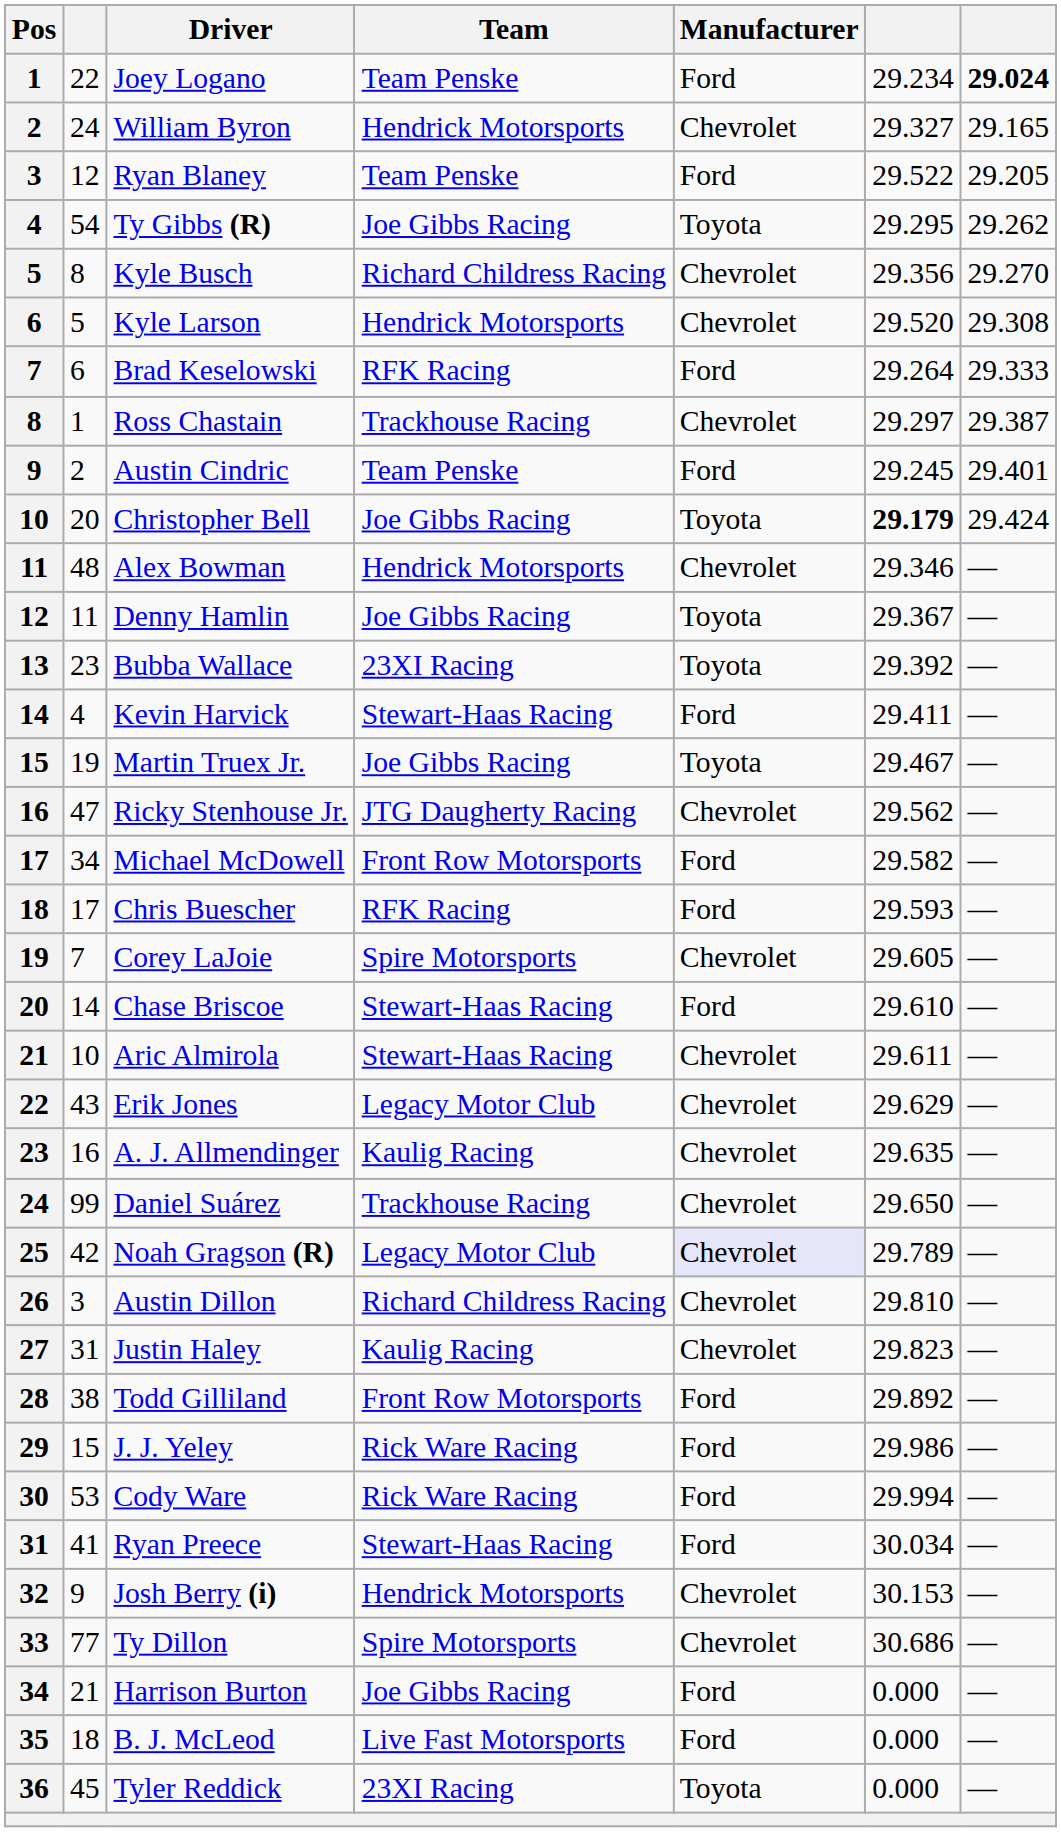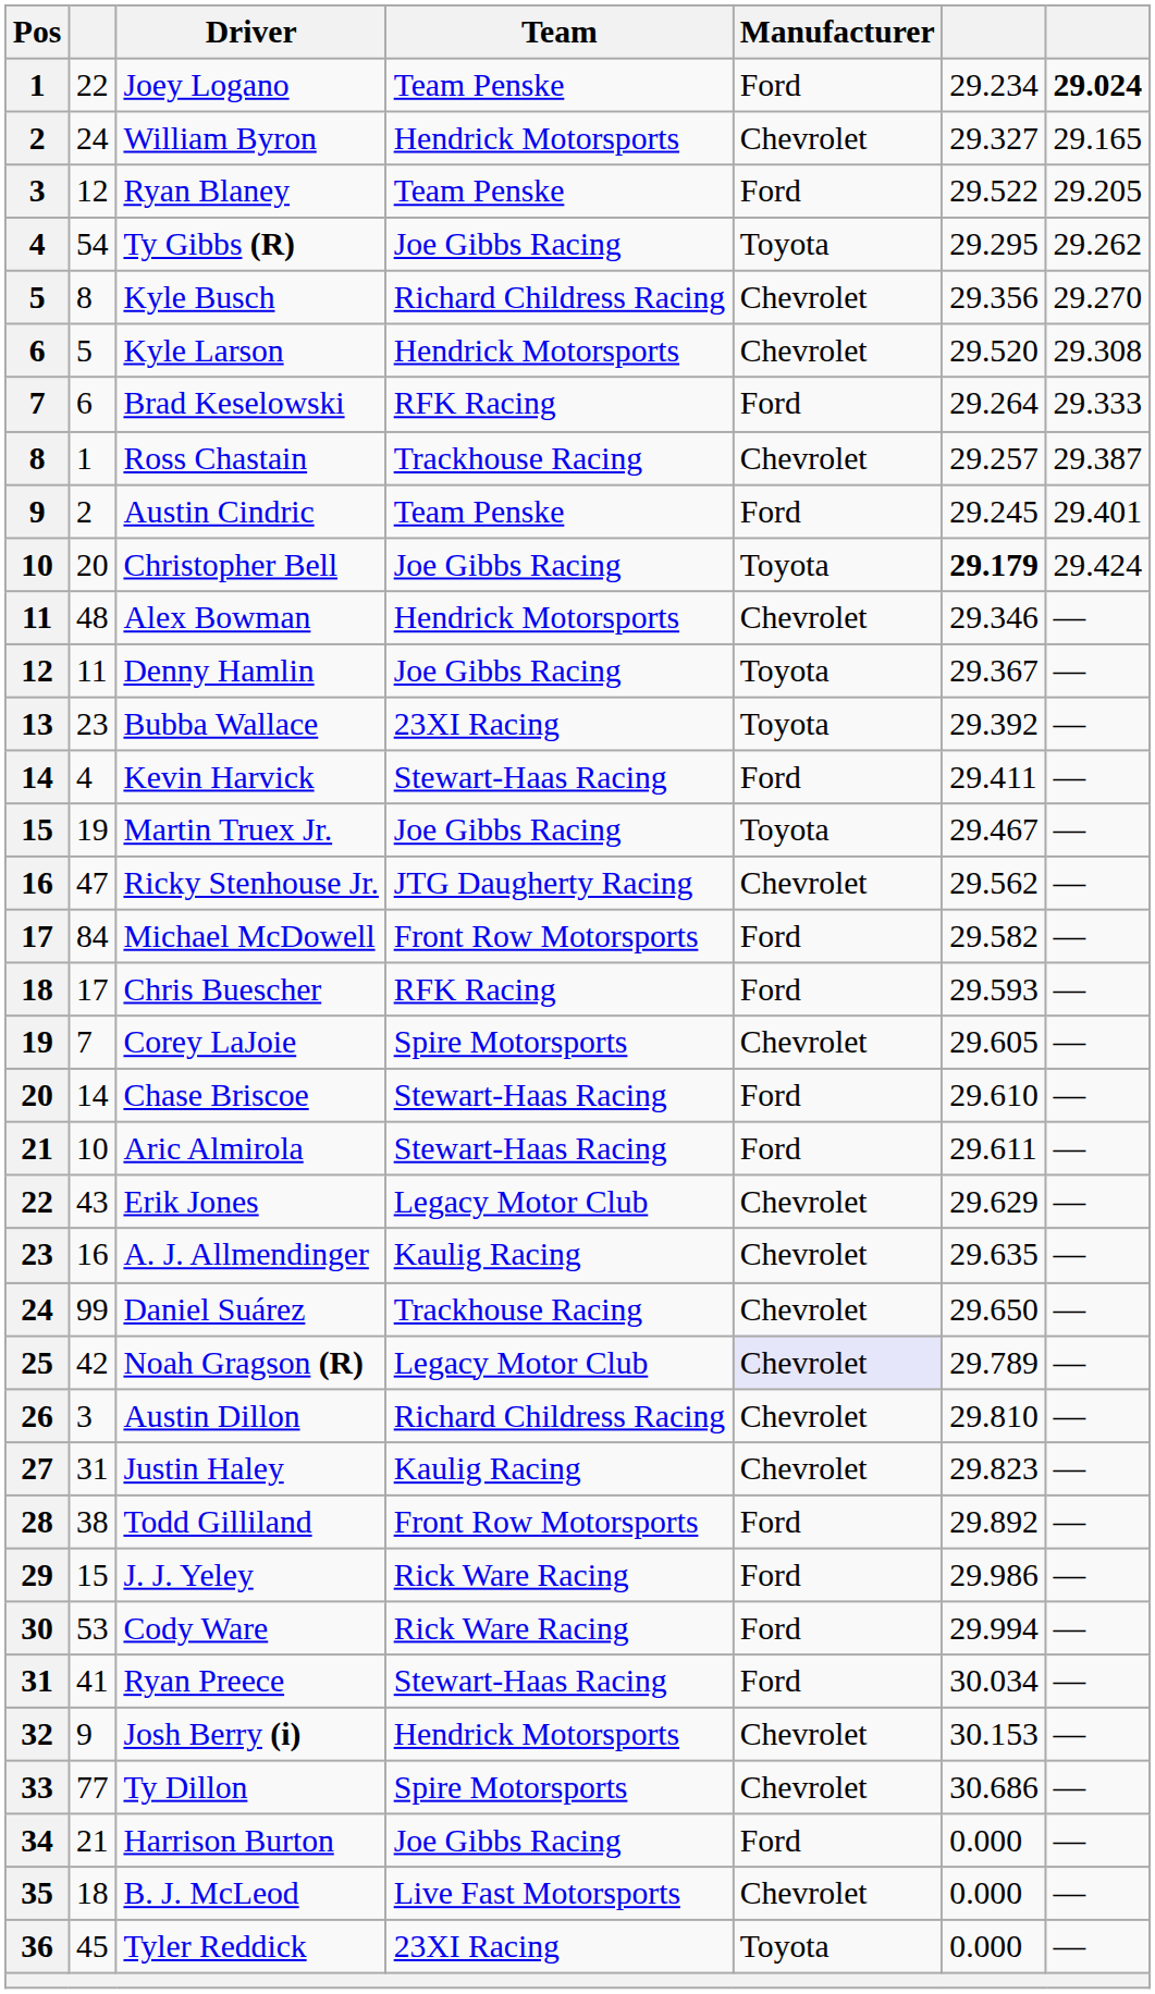 <table class="wikitable" style="font-size:95%">
 <tr>
 <th>Pos</th>
 <th></th>
 <th>Driver</th>
 <th>Team</th>
 <th>Manufacturer</th>
 <th></th>
 <th></th>
 </tr>
 <tr>
 <th>1</th>
 <td>22</td>
 <td><a href='#'>Joey Logano</a></td>
 <td><a href='#'>Team Penske</a></td>
 <td>Ford</td>
 <td>29.234</td>
 <td><strong>29.024</strong></td>
 </tr>
 <tr>
 <th>2</th>
 <td>24</td>
 <td><a href='#'>William Byron</a></td>
 <td><a href='#'>Hendrick Motorsports</a></td>
 <td>Chevrolet</td>
 <td>29.327</td>
 <td>29.165</td>
 </tr>
 <tr>
 <th>3</th>
 <td>12</td>
 <td><a href='#'>Ryan Blaney</a></td>
 <td><a href='#'>Team Penske</a></td>
 <td>Ford</td>
 <td>29.522</td>
 <td>29.205</td>
 </tr>
 <tr>
 <th>4</th>
 <td>54</td>
 <td><a href='#'>Ty Gibbs</a> <strong>(R)</strong></td>
 <td><a href='#'>Joe Gibbs Racing</a></td>
 <td>Toyota</td>
 <td>29.295</td>
 <td>29.262</td>
 </tr>
 <tr>
 <th>5</th>
 <td>8</td>
 <td><a href='#'>Kyle Busch</a></td>
 <td><a href='#'>Richard Childress Racing</a></td>
 <td>Chevrolet</td>
 <td>29.356</td>
 <td>29.270</td>
 </tr>
 <tr>
 <th>6</th>
 <td>5</td>
 <td><a href='#'>Kyle Larson</a></td>
 <td><a href='#'>Hendrick Motorsports</a></td>
 <td>Chevrolet</td>
 <td>29.520</td>
 <td>29.308</td>
 </tr>
 <tr>
 <th>7</th>
 <td>6</td>
 <td><a href='#'>Brad Keselowski</a></td>
 <td><a href='#'>RFK Racing</a></td>
 <td>Ford</td>
 <td>29.264</td>
 <td>29.333</td>
 </tr>
 <tr>
 <th>8</th>
 <td>1</td>
 <td><a href='#'>Ross Chastain</a></td>
 <td><a href='#'>Trackhouse Racing</a></td>
 <td>Chevrolet</td>
-<td>29.297</td>
+<td>29.257</td>
 <td>29.387</td>
 </tr>
 <tr>
 <th>9</th>
 <td>2</td>
 <td><a href='#'>Austin Cindric</a></td>
 <td><a href='#'>Team Penske</a></td>
 <td>Ford</td>
 <td>29.245</td>
 <td>29.401</td>
 </tr>
 <tr>
 <th>10</th>
 <td>20</td>
 <td><a href='#'>Christopher Bell</a></td>
 <td><a href='#'>Joe Gibbs Racing</a></td>
 <td>Toyota</td>
 <td><strong>29.179</strong></td>
 <td>29.424</td>
 </tr>
 <tr>
 <th>11</th>
 <td>48</td>
 <td><a href='#'>Alex Bowman</a></td>
 <td><a href='#'>Hendrick Motorsports</a></td>
 <td>Chevrolet</td>
 <td>29.346</td>
 <td>—</td>
 </tr>
 <tr>
 <th>12</th>
 <td>11</td>
 <td><a href='#'>Denny Hamlin</a></td>
 <td><a href='#'>Joe Gibbs Racing</a></td>
 <td>Toyota</td>
 <td>29.367</td>
 <td>—</td>
 </tr>
 <tr>
 <th>13</th>
 <td>23</td>
 <td><a href='#'>Bubba Wallace</a></td>
 <td><a href='#'>23XI Racing</a></td>
 <td>Toyota</td>
 <td>29.392</td>
 <td>—</td>
 </tr>
 <tr>
 <th>14</th>
 <td>4</td>
 <td><a href='#'>Kevin Harvick</a></td>
 <td><a href='#'>Stewart-Haas Racing</a></td>
 <td>Ford</td>
 <td>29.411</td>
 <td>—</td>
 </tr>
 <tr>
 <th>15</th>
 <td>19</td>
 <td><a href='#'>Martin Truex Jr.</a></td>
 <td><a href='#'>Joe Gibbs Racing</a></td>
 <td>Toyota</td>
 <td>29.467</td>
 <td>—</td>
 </tr>
 <tr>
 <th>16</th>
 <td>47</td>
 <td><a href='#'>Ricky Stenhouse Jr.</a></td>
 <td><a href='#'>JTG Daugherty Racing</a></td>
 <td>Chevrolet</td>
 <td>29.562</td>
 <td>—</td>
 </tr>
 <tr>
 <th>17</th>
-<td>34</td>
+<td>84</td>
 <td><a href='#'>Michael McDowell</a></td>
 <td><a href='#'>Front Row Motorsports</a></td>
 <td>Ford</td>
 <td>29.582</td>
 <td>—</td>
 </tr>
 <tr>
 <th>18</th>
 <td>17</td>
 <td><a href='#'>Chris Buescher</a></td>
 <td><a href='#'>RFK Racing</a></td>
 <td>Ford</td>
 <td>29.593</td>
 <td>—</td>
 </tr>
 <tr>
 <th>19</th>
 <td>7</td>
 <td><a href='#'>Corey LaJoie</a></td>
 <td><a href='#'>Spire Motorsports</a></td>
 <td>Chevrolet</td>
 <td>29.605</td>
 <td>—</td>
 </tr>
 <tr>
 <th>20</th>
 <td>14</td>
 <td><a href='#'>Chase Briscoe</a></td>
 <td><a href='#'>Stewart-Haas Racing</a></td>
 <td>Ford</td>
 <td>29.610</td>
 <td>—</td>
 </tr>
 <tr>
 <th>21</th>
 <td>10</td>
 <td><a href='#'>Aric Almirola</a></td>
 <td><a href='#'>Stewart-Haas Racing</a></td>
-<td>Chevrolet</td>
+<td>Ford</td>
 <td>29.611</td>
 <td>—</td>
 </tr>
 <tr>
 <th>22</th>
 <td>43</td>
 <td><a href='#'>Erik Jones</a></td>
 <td><a href='#'>Legacy Motor Club</a></td>
 <td>Chevrolet</td>
 <td>29.629</td>
 <td>—</td>
 </tr>
 <tr>
 <th>23</th>
 <td>16</td>
 <td><a href='#'>A. J. Allmendinger</a></td>
 <td><a href='#'>Kaulig Racing</a></td>
 <td>Chevrolet</td>
 <td>29.635</td>
 <td>—</td>
 </tr>
 <tr>
 <th>24</th>
 <td>99</td>
 <td><a href='#'>Daniel Suárez</a></td>
 <td><a href='#'>Trackhouse Racing</a></td>
 <td>Chevrolet</td>
 <td>29.650</td>
 <td>—</td>
 </tr>
 <tr>
 <th>25</th>
 <td>42</td>
 <td><a href='#'>Noah Gragson</a> <strong>(R)</strong></td>
 <td><a href='#'>Legacy Motor Club</a></td>
 <td style="background: lavender;">Chevrolet</td>
 <td>29.789</td>
 <td>—</td>
 </tr>
 <tr>
 <th>26</th>
 <td>3</td>
 <td><a href='#'>Austin Dillon</a></td>
 <td><a href='#'>Richard Childress Racing</a></td>
 <td>Chevrolet</td>
 <td>29.810</td>
 <td>—</td>
 </tr>
 <tr>
 <th>27</th>
 <td>31</td>
 <td><a href='#'>Justin Haley</a></td>
 <td><a href='#'>Kaulig Racing</a></td>
 <td>Chevrolet</td>
 <td>29.823</td>
 <td>—</td>
 </tr>
 <tr>
 <th>28</th>
 <td>38</td>
 <td><a href='#'>Todd Gilliland</a></td>
 <td><a href='#'>Front Row Motorsports</a></td>
 <td>Ford</td>
 <td>29.892</td>
 <td>—</td>
 </tr>
 <tr>
 <th>29</th>
 <td>15</td>
 <td><a href='#'>J. J. Yeley</a></td>
 <td><a href='#'>Rick Ware Racing</a></td>
 <td>Ford</td>
 <td>29.986</td>
 <td>—</td>
 </tr>
 <tr>
 <th>30</th>
 <td>53</td>
 <td><a href='#'>Cody Ware</a></td>
 <td><a href='#'>Rick Ware Racing</a></td>
 <td>Ford</td>
 <td>29.994</td>
 <td>—</td>
 </tr>
 <tr>
 <th>31</th>
 <td>41</td>
 <td><a href='#'>Ryan Preece</a></td>
 <td><a href='#'>Stewart-Haas Racing</a></td>
 <td>Ford</td>
 <td>30.034</td>
 <td>—</td>
 </tr>
 <tr>
 <th>32</th>
 <td>9</td>
 <td><a href='#'>Josh Berry</a> <strong>(i)</strong></td>
 <td><a href='#'>Hendrick Motorsports</a></td>
 <td>Chevrolet</td>
 <td>30.153</td>
 <td>—</td>
 </tr>
 <tr>
 <th>33</th>
 <td>77</td>
 <td><a href='#'>Ty Dillon</a></td>
 <td><a href='#'>Spire Motorsports</a></td>
 <td>Chevrolet</td>
 <td>30.686</td>
 <td>—</td>
 </tr>
 <tr>
 <th>34</th>
 <td>21</td>
 <td><a href='#'>Harrison Burton</a></td>
 <td><a href='#'>Joe Gibbs Racing</a></td>
 <td>Ford</td>
 <td>0.000</td>
 <td>—</td>
 </tr>
 <tr>
 <th>35</th>
 <td>18</td>
 <td><a href='#'>B. J. McLeod</a></td>
 <td><a href='#'>Live Fast Motorsports</a></td>
-<td>Ford</td>
+<td>Chevrolet</td>
 <td>0.000</td>
 <td>—</td>
 </tr>
 <tr>
 <th>36</th>
 <td>45</td>
 <td><a href='#'>Tyler Reddick</a></td>
 <td><a href='#'>23XI Racing</a></td>
 <td>Toyota</td>
 <td>0.000</td>
 <td>—</td>
 </tr>
 <tr>
 <th colspan="7"></th>
 </tr>
 </table>
